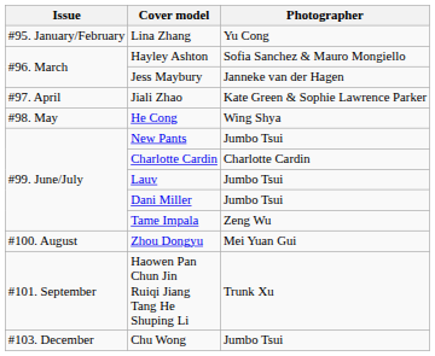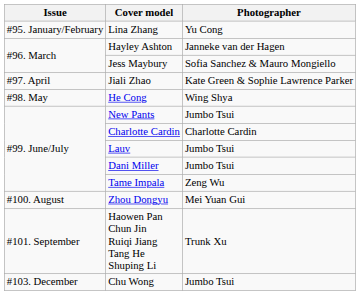 <table class="sortable wikitable">
 <tr>
 <th>Issue</th>
 <th>Cover model</th>
 <th>Photographer</th>
 </tr>
 <tr>
 <td>#95. January/February</td>
 <td>Lina Zhang</td>
 <td>Yu Cong</td>
 </tr>
 <tr>
 <td rowspan="2">#96. March</td>
 <td>Hayley Ashton</td>
-<td>Sofia Sanchez & Mauro Mongiello</td>
+<td>Janneke van der Hagen</td>
 </tr>
 <tr>
 <td>Jess Maybury</td>
-<td>Janneke van der Hagen</td>
+<td>Sofia Sanchez & Mauro Mongiello</td>
 </tr>
 <tr>
 <td>#97. April</td>
 <td>Jiali Zhao</td>
 <td>Kate Green & Sophie Lawrence Parker</td>
 </tr>
 <tr>
 <td>#98. May</td>
 <td><a href='#'>He Cong</a></td>
 <td>Wing Shya</td>
 </tr>
 <tr>
 <td rowspan="5">#99. June/July</td>
 <td><a href='#'>New Pants</a></td>
 <td>Jumbo Tsui</td>
 </tr>
 <tr>
 <td><a href='#'>Charlotte Cardin</a></td>
 <td>Charlotte Cardin</td>
 </tr>
 <tr>
 <td><a href='#'>Lauv</a></td>
 <td>Jumbo Tsui</td>
 </tr>
 <tr>
 <td><a href='#'>Dani Miller</a></td>
 <td>Jumbo Tsui</td>
 </tr>
 <tr>
 <td><a href='#'>Tame Impala</a></td>
 <td>Zeng Wu</td>
 </tr>
 <tr>
 <td>#100. August</td>
 <td><a href='#'>Zhou Dongyu</a></td>
 <td>Mei Yuan Gui</td>
 </tr>
 <tr>
 <td>#101. September</td>
 <td>Haowen Pan<br>Chun Jin<br>Ruiqi Jiang<br>Tang He<br>Shuping Li</td>
 <td>Trunk Xu</td>
 </tr>
 <tr>
 <td>#103. December</td>
 <td>Chu Wong</td>
 <td>Jumbo Tsui</td>
 </tr>
 </table>
